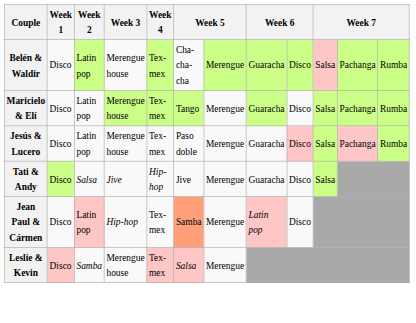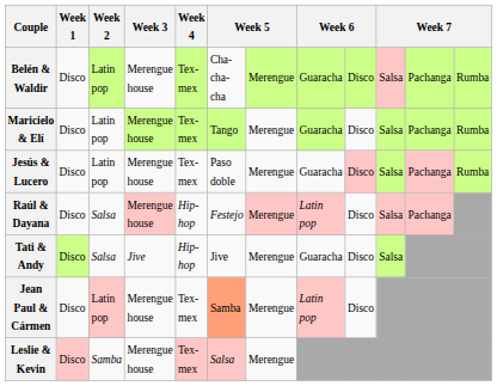 <table class="wikitable" style="text-align:left; font-size:95%; line-height:25px;">
 <tr>
 <th>Couple</th>
 <th>Week 1</th>
 <th>Week 2</th>
 <th>Week 3</th>
 <th>Week 4</th>
 <th colspan=2>Week 5</th>
 <th colspan=2>Week 6</th>
 <th colspan=3>Week 7</th>
 </tr>
 <tr>
 <th>Belén & Waldir</th>
 <td>Disco</td>
 <td style="background:#ccff88;">Latin pop</td>
 <td>Merengue house</td>
 <td style="background:#ccff88;">Tex-mex</td>
 <td>Cha-cha-cha</td>
 <td style="background:#ccff88;">Merengue</td>
 <td style="background:#ccff88;">Guaracha</td>
 <td style="background:#ccff88;">Disco</td>
 <td style="background:#ffc6c6;">Salsa</td>
 <td style="background:#ccff88;">Pachanga</td>
 <td style="background:#ccff88;">Rumba</td>
 </tr>
 <tr>
 <th>Maricielo & Elí</th>
 <td>Disco</td>
 <td>Latin pop</td>
 <td style="background:#ccff88;">Merengue house</td>
 <td style="background:#ccff88;">Tex-mex</td>
 <td style="background:#ccff88;">Tango</td>
 <td>Merengue</td>
 <td style="background:#ccff88;">Guaracha</td>
 <td>Disco</td>
 <td style="background:#ccff88;">Salsa</td>
 <td style="background:#ccff88;">Pachanga</td>
 <td style="background:#ccff88;">Rumba</td>
 </tr>
 <tr>
 <th>Jesús & Lucero</th>
 <td>Disco</td>
 <td>Latin pop</td>
 <td>Merengue house</td>
 <td>Tex-mex</td>
 <td>Paso doble</td>
 <td>Merengue</td>
 <td>Guaracha</td>
 <td style="background:#ffc6c6;">Disco</td>
 <td style="background:#ccff88;">Salsa</td>
 <td style="background:#ffc6c6;">Pachanga</td>
 <td style="background:#ccff88;">Rumba</td>
 </tr>
 <tr>
+<th>Raúl & Dayana</th>
+<td>Disco</td>
+<td><em>Salsa</em></td>
+<td style="background:#ffc6c6;">Merengue house</td>
+<td><em>Hip-hop</em></td>
+<td><em>Festejo</em></td>
+<td style="background:#ffc6c6;">Merengue</td>
+<td style="background:#ffc6c6;"><em>Latin pop</em></td>
+<td>Disco</td>
+<td style="background:#ffc6c6;">Salsa</td>
+<td style="background:#ffc6c6;">Pachanga</td>
+<td style="background:darkgrey;" colspan="1"></td>
+</tr>
+<tr>
 <th>Tati & Andy</th>
 <td style="background:#ccff88;">Disco</td>
 <td><em>Salsa</em></td>
 <td><em>Jive</em></td>
 <td><em>Hip-hop</em></td>
 <td>Jive</td>
 <td>Merengue</td>
 <td>Guaracha</td>
 <td>Disco</td>
 <td style="background:#ccff88;">Salsa</td>
 <td style="background:darkgrey;" colspan="2"></td>
 </tr>
 <tr>
 <th>Jean Paul & Cármen</th>
 <td>Disco</td>
 <td style="background:#ffc6c6;">Latin pop</td>
-<td><em>Hip-hop</em></td>
+<td>Merengue house</td>
 <td>Tex-mex</td>
 <td style="background: lightsalmon;">Samba</td>
 <td>Merengue</td>
 <td style="background:#ffc6c6;"><em>Latin pop</em></td>
 <td>Disco</td>
 <td style="background:darkgrey;" colspan="3"></td>
 </tr>
 <tr>
 <th>Leslie & Kevin</th>
 <td style="background:#ffc6c6;">Disco</td>
 <td><em>Samba</em></td>
 <td>Merengue house</td>
 <td style="background:#ffc6c6;">Tex-mex</td>
 <td style="background:#ffc6c6;"><em>Salsa</em></td>
 <td>Merengue</td>
 <td style="background:darkgrey;" colspan="5"></td>
 </tr>
 </table>
